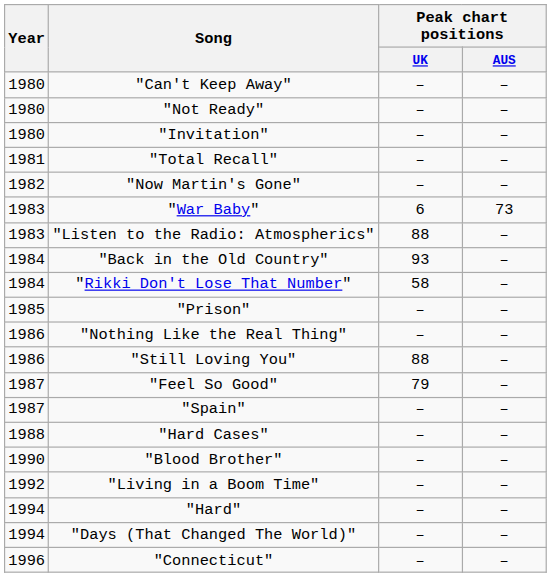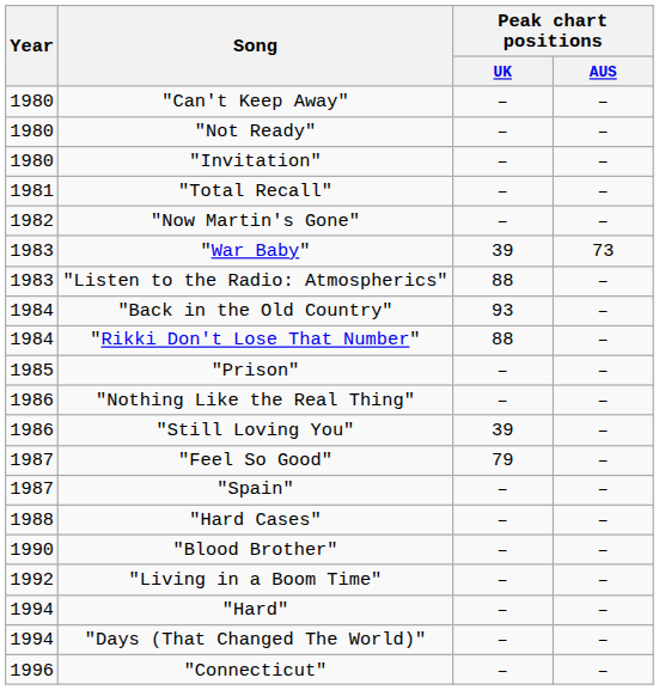 <table class="wikitable" style="text-align:center;">
 <tr>
 <th rowspan="2">Year</th>
 <th rowspan="2">Song</th>
 <th colspan="2">Peak chart positions</th>
 </tr>
 <tr>
 <th style="width:65px;"><small><a href='#'>UK</a></small><br></th>
 <th style="width:65px;"><small><a href='#'>AUS</a></small><br></th>
 </tr>
 <tr>
 <td>1980</td>
 <td>"Can't Keep Away"</td>
 <td>–</td>
 <td>–</td>
 </tr>
 <tr>
 <td>1980</td>
 <td>"Not Ready"</td>
 <td>–</td>
 <td>–</td>
 </tr>
 <tr>
 <td>1980</td>
 <td>"Invitation"</td>
 <td>–</td>
 <td>–</td>
 </tr>
 <tr>
 <td>1981</td>
 <td>"Total Recall"</td>
 <td>–</td>
 <td>–</td>
 </tr>
 <tr>
 <td>1982</td>
 <td>"Now Martin's Gone"</td>
 <td>–</td>
 <td>–</td>
 </tr>
 <tr>
 <td>1983</td>
 <td>"<a href='#'>War Baby</a>"</td>
-<td>6</td>
+<td>39</td>
 <td>73</td>
 </tr>
 <tr>
 <td>1983</td>
 <td>"Listen to the Radio: Atmospherics"</td>
 <td>88</td>
 <td>–</td>
 </tr>
 <tr>
 <td>1984</td>
 <td>"Back in the Old Country"</td>
 <td>93</td>
 <td>–</td>
 </tr>
 <tr>
 <td>1984</td>
 <td>"<a href='#'>Rikki Don't Lose That Number</a>"</td>
-<td>58</td>
+<td>88</td>
 <td>–</td>
 </tr>
 <tr>
 <td>1985</td>
 <td>"Prison"</td>
 <td>–</td>
 <td>–</td>
 </tr>
 <tr>
 <td>1986</td>
 <td>"Nothing Like the Real Thing"</td>
 <td>–</td>
 <td>–</td>
 </tr>
 <tr>
 <td>1986</td>
 <td>"Still Loving You"</td>
-<td>88</td>
+<td>39</td>
 <td>–</td>
 </tr>
 <tr>
 <td>1987</td>
 <td>"Feel So Good"</td>
 <td>79</td>
 <td>–</td>
 </tr>
 <tr>
 <td>1987</td>
 <td>"Spain"</td>
 <td>–</td>
 <td>–</td>
 </tr>
 <tr>
 <td>1988</td>
 <td>"Hard Cases"</td>
 <td>–</td>
 <td>–</td>
 </tr>
 <tr>
 <td>1990</td>
 <td>"Blood Brother"</td>
 <td>–</td>
 <td>–</td>
 </tr>
 <tr>
 <td>1992</td>
 <td>"Living in a Boom Time"</td>
 <td>–</td>
 <td>–</td>
 </tr>
 <tr>
 <td>1994</td>
 <td>"Hard"</td>
 <td>–</td>
 <td>–</td>
 </tr>
 <tr>
 <td>1994</td>
 <td>"Days (That Changed The World)"</td>
 <td>–</td>
 <td>–</td>
 </tr>
 <tr>
 <td>1996</td>
 <td>"Connecticut"</td>
 <td>–</td>
 <td>–</td>
 </tr>
 </table>
